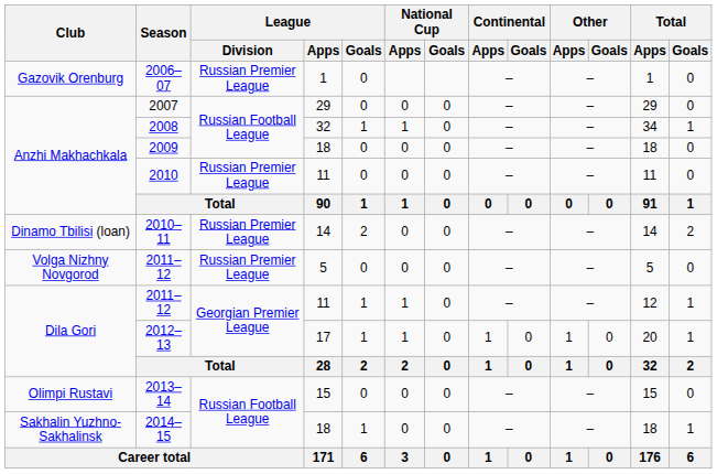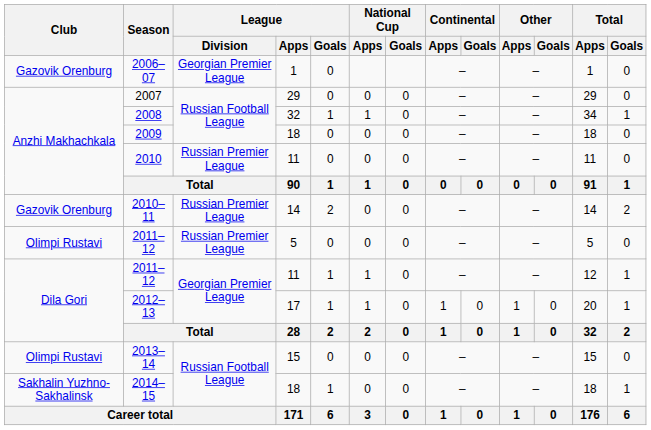 <table class="wikitable" style="text-align: center;">
 <tr>
 <th rowspan="2">Club</th>
 <th rowspan="2">Season</th>
 <th colspan="3">League</th>
 <th colspan="2">National Cup</th>
 <th colspan="2">Continental</th>
 <th colspan="2">Other</th>
 <th colspan="2">Total</th>
 </tr>
 <tr>
 <th>Division</th>
 <th>Apps</th>
 <th>Goals</th>
 <th>Apps</th>
 <th>Goals</th>
 <th>Apps</th>
 <th>Goals</th>
 <th>Apps</th>
 <th>Goals</th>
 <th>Apps</th>
 <th>Goals</th>
 </tr>
 <tr>
 <td valign="center"><a href='#'>Gazovik Orenburg</a></td>
 <td><a href='#'>2006–07</a></td>
-<td><a href='#'>Russian Premier League</a></td>
+<td><a href='#'>Georgian Premier League</a></td>
 <td>1</td>
 <td>0</td>
 <td></td>
 <td></td>
 <td colspan="2">–</td>
 <td colspan="2">–</td>
 <td>1</td>
 <td>0</td>
 </tr>
 <tr>
 <td rowspan="5" valign="center"><a href='#'>Anzhi Makhachkala</a></td>
 <td>2007</td>
 <td rowspan="3" valign="center"><a href='#'>Russian Football League</a></td>
 <td>29</td>
 <td>0</td>
 <td>0</td>
 <td>0</td>
 <td colspan="2">–</td>
 <td colspan="2">–</td>
 <td>29</td>
 <td>0</td>
 </tr>
 <tr>
 <td><a href='#'>2008</a></td>
 <td>32</td>
 <td>1</td>
 <td>1</td>
 <td>0</td>
 <td colspan="2">–</td>
 <td colspan="2">–</td>
 <td>34</td>
 <td>1</td>
 </tr>
 <tr>
 <td><a href='#'>2009</a></td>
 <td>18</td>
 <td>0</td>
 <td>0</td>
 <td>0</td>
 <td colspan="2">–</td>
 <td colspan="2">–</td>
 <td>18</td>
 <td>0</td>
 </tr>
 <tr>
 <td><a href='#'>2010</a></td>
 <td><a href='#'>Russian Premier League</a></td>
 <td>11</td>
 <td>0</td>
 <td>0</td>
 <td>0</td>
 <td colspan="2">–</td>
 <td colspan="2">–</td>
 <td>11</td>
 <td>0</td>
 </tr>
 <tr>
 <th colspan="2">Total</th>
 <th>90</th>
 <th>1</th>
 <th>1</th>
 <th>0</th>
 <th>0</th>
 <th>0</th>
 <th>0</th>
 <th>0</th>
 <th>91</th>
 <th>1</th>
 </tr>
 <tr>
-<td valign="center"><a href='#'>Dinamo Tbilisi</a> (loan)</td>
+<td valign="center"><a href='#'>Gazovik Orenburg</a></td>
 <td><a href='#'>2010–11</a></td>
 <td><a href='#'>Russian Premier League</a></td>
 <td>14</td>
 <td>2</td>
 <td>0</td>
 <td>0</td>
 <td colspan="2">–</td>
 <td colspan="2">–</td>
 <td>14</td>
 <td>2</td>
 </tr>
 <tr>
-<td valign="center"><a href='#'>Volga Nizhny Novgorod</a></td>
+<td valign="center"><a href='#'>Olimpi Rustavi</a></td>
 <td><a href='#'>2011–12</a></td>
 <td><a href='#'>Russian Premier League</a></td>
 <td>5</td>
 <td>0</td>
 <td>0</td>
 <td>0</td>
 <td colspan="2">–</td>
 <td colspan="2">–</td>
 <td>5</td>
 <td>0</td>
 </tr>
 <tr>
 <td rowspan="3" valign="center"><a href='#'>Dila Gori</a></td>
 <td><a href='#'>2011–12</a></td>
 <td rowspan="2" valign="center"><a href='#'>Georgian Premier League</a></td>
 <td>11</td>
 <td>1</td>
 <td>1</td>
 <td>0</td>
 <td colspan="2">–</td>
 <td colspan="2">–</td>
 <td>12</td>
 <td>1</td>
 </tr>
 <tr>
 <td><a href='#'>2012–13</a></td>
 <td>17</td>
 <td>1</td>
 <td>1</td>
 <td>0</td>
 <td>1</td>
 <td>0</td>
 <td>1</td>
 <td>0</td>
 <td>20</td>
 <td>1</td>
 </tr>
 <tr>
 <th colspan="2">Total</th>
 <th>28</th>
 <th>2</th>
 <th>2</th>
 <th>0</th>
 <th>1</th>
 <th>0</th>
 <th>1</th>
 <th>0</th>
 <th>32</th>
 <th>2</th>
 </tr>
 <tr>
 <td valign="center"><a href='#'>Olimpi Rustavi</a></td>
 <td><a href='#'>2013–14</a></td>
 <td rowspan="2" valign="center"><a href='#'>Russian Football League</a></td>
 <td>15</td>
 <td>0</td>
 <td>0</td>
 <td>0</td>
 <td colspan="2">–</td>
 <td colspan="2">–</td>
 <td>15</td>
 <td>0</td>
 </tr>
 <tr>
 <td valign="center"><a href='#'>Sakhalin Yuzhno-Sakhalinsk</a></td>
 <td><a href='#'>2014–15</a></td>
 <td>18</td>
 <td>1</td>
 <td>0</td>
 <td>0</td>
 <td colspan="2">–</td>
 <td colspan="2">–</td>
 <td>18</td>
 <td>1</td>
 </tr>
 <tr>
 <th colspan="3">Career total</th>
 <th>171</th>
 <th>6</th>
 <th>3</th>
 <th>0</th>
 <th>1</th>
 <th>0</th>
 <th>1</th>
 <th>0</th>
 <th>176</th>
 <th>6</th>
 </tr>
 </table>
